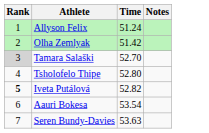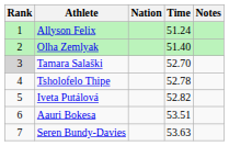 <table class="wikitable sortable" style="text-align:center">
 <tr>
 <th>Rank</th>
 <th>Athlete</th>
+<th>Nation</th>
 <th>Time</th>
 <th>Notes</th>
 </tr>
 <tr bgcolor=#bbf3bb>
 <td>1</td>
 <td align=left><a href='#'>Allyson Felix</a></td>
+<td align=left></td>
 <td>51.24</td>
 <td></td>
 </tr>
 <tr bgcolor=#bbf3bb>
 <td>2</td>
 <td align=left><a href='#'>Olha Zemlyak</a></td>
-<td>51.42</td>
+<td align=left></td>
+<td>51.40</td>
 <td></td>
 </tr>
 <tr>
 <td style="background: lightgrey;">3</td>
 <td align=left><a href='#'>Tamara Salaški</a></td>
+<td align=left></td>
 <td>52.70</td>
 <td></td>
 </tr>
 <tr>
 <td>4</td>
 <td align=left><a href='#'>Tsholofelo Thipe</a></td>
-<td>52.80</td>
+<td align=left></td>
+<td>52.78</td>
 <td></td>
 </tr>
 <tr>
-<td><strong>5</strong></td>
+<td>5</td>
 <td align=left><a href='#'>Iveta Putálová</a></td>
+<td align=left></td>
 <td>52.82</td>
 <td></td>
 </tr>
 <tr>
 <td>6</td>
 <td align=left><a href='#'>Aauri Bokesa</a></td>
-<td>53.54</td>
+<td align=left></td>
+<td>53.51</td>
 <td></td>
 </tr>
 <tr>
 <td>7</td>
 <td align=left><a href='#'>Seren Bundy-Davies</a></td>
+<td align=left></td>
 <td>53.63</td>
 <td></td>
 </tr>
 </table>
